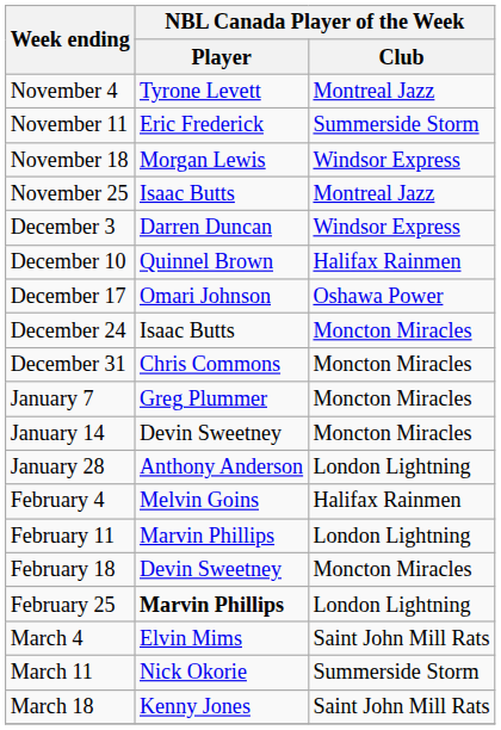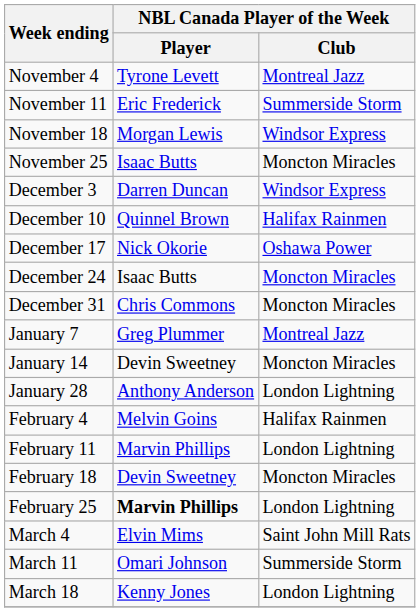 <table class="wikitable">
 <tr>
 <th rowspan="2">Week ending</th>
 <th colspan="3">NBL Canada Player of the Week</th>
 </tr>
 <tr>
 <th>Player</th>
 <th>Club</th>
 </tr>
 <tr>
 <td>November 4</td>
 <td><a href='#'>Tyrone Levett</a></td>
 <td><a href='#'>Montreal Jazz</a></td>
 </tr>
 <tr>
 <td>November 11</td>
 <td><a href='#'>Eric Frederick</a></td>
 <td><a href='#'>Summerside Storm</a></td>
 </tr>
 <tr>
 <td>November 18</td>
 <td><a href='#'>Morgan Lewis</a></td>
 <td><a href='#'>Windsor Express</a></td>
 </tr>
 <tr>
 <td>November 25</td>
 <td><a href='#'>Isaac Butts</a></td>
-<td><a href='#'>Montreal Jazz</a></td>
+<td>Moncton Miracles</td>
 </tr>
 <tr>
 <td>December 3</td>
 <td><a href='#'>Darren Duncan</a></td>
 <td><a href='#'>Windsor Express</a></td>
 </tr>
 <tr>
 <td>December 10</td>
 <td><a href='#'>Quinnel Brown</a></td>
 <td><a href='#'>Halifax Rainmen</a></td>
 </tr>
 <tr>
 <td>December 17</td>
-<td><a href='#'>Omari Johnson</a></td>
+<td><a href='#'>Nick Okorie</a></td>
 <td><a href='#'>Oshawa Power</a></td>
 </tr>
 <tr>
 <td>December 24</td>
 <td>Isaac Butts</td>
 <td><a href='#'>Moncton Miracles</a></td>
 </tr>
 <tr>
 <td>December 31</td>
 <td><a href='#'>Chris Commons</a></td>
 <td>Moncton Miracles</td>
 </tr>
 <tr>
 <td>January 7</td>
 <td><a href='#'>Greg Plummer</a></td>
-<td>Moncton Miracles</td>
+<td><a href='#'>Montreal Jazz</a></td>
 </tr>
 <tr>
 <td>January 14</td>
 <td>Devin Sweetney</td>
 <td>Moncton Miracles</td>
 </tr>
 <tr>
 <td>January 28</td>
 <td><a href='#'>Anthony Anderson</a></td>
 <td>London Lightning</td>
 </tr>
 <tr>
 <td>February 4</td>
 <td><a href='#'>Melvin Goins</a></td>
 <td>Halifax Rainmen</td>
 </tr>
 <tr>
 <td>February 11</td>
 <td><a href='#'>Marvin Phillips</a></td>
 <td>London Lightning</td>
 </tr>
 <tr>
 <td>February 18</td>
 <td><a href='#'>Devin Sweetney</a></td>
 <td>Moncton Miracles</td>
 </tr>
 <tr>
 <td>February 25</td>
 <td><strong>Marvin Phillips</strong></td>
 <td>London Lightning</td>
 </tr>
 <tr>
 <td>March 4</td>
 <td><a href='#'>Elvin Mims</a></td>
 <td>Saint John Mill Rats</td>
 </tr>
 <tr>
 <td>March 11</td>
-<td><a href='#'>Nick Okorie</a></td>
+<td><a href='#'>Omari Johnson</a></td>
 <td>Summerside Storm</td>
 </tr>
 <tr>
 <td>March 18</td>
 <td><a href='#'>Kenny Jones</a></td>
-<td>Saint John Mill Rats</td>
+<td>London Lightning</td>
 </tr>
 <tr>
 </tr>
 </table>
